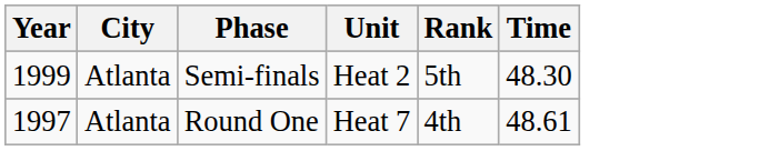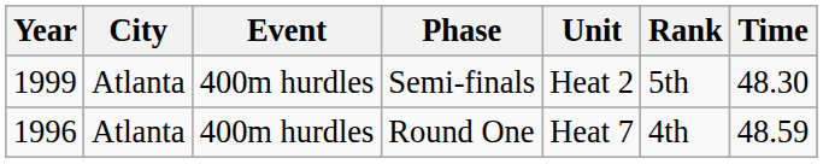 <table class="wikitable">
 <tr>
 <th>Year</th>
 <th>City</th>
+<th>Event</th>
 <th>Phase</th>
 <th>Unit</th>
 <th>Rank</th>
 <th>Time</th>
 </tr>
 <tr>
 <td>1999</td>
 <td>Atlanta</td>
+<td>400m hurdles</td>
 <td>Semi-finals</td>
 <td>Heat 2</td>
 <td>5th</td>
 <td>48.30</td>
 </tr>
 <tr>
-<td>1997</td>
+<td>1996</td>
 <td>Atlanta</td>
+<td>400m hurdles</td>
 <td>Round One</td>
 <td>Heat 7</td>
 <td>4th</td>
-<td>48.61</td>
+<td>48.59</td>
 </tr>
 </table>
